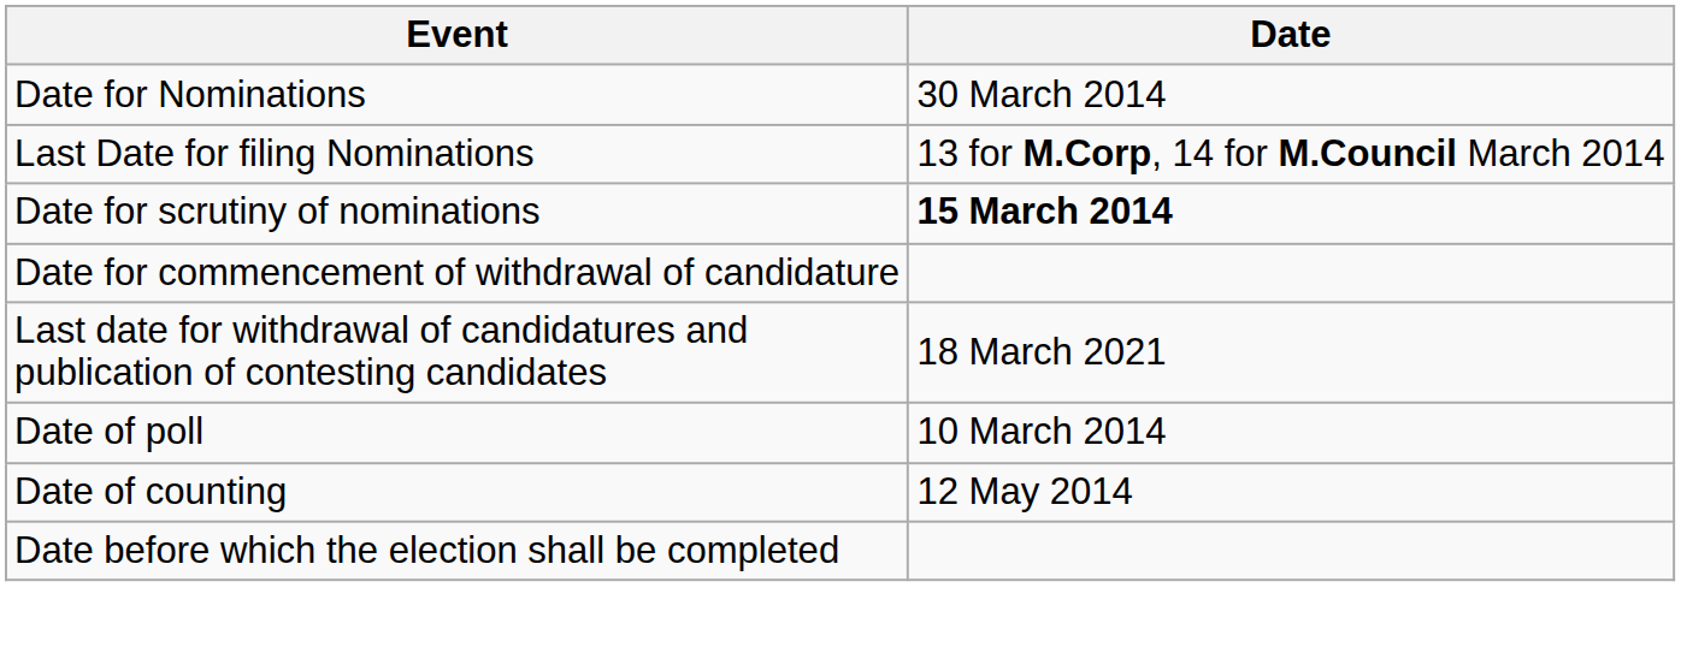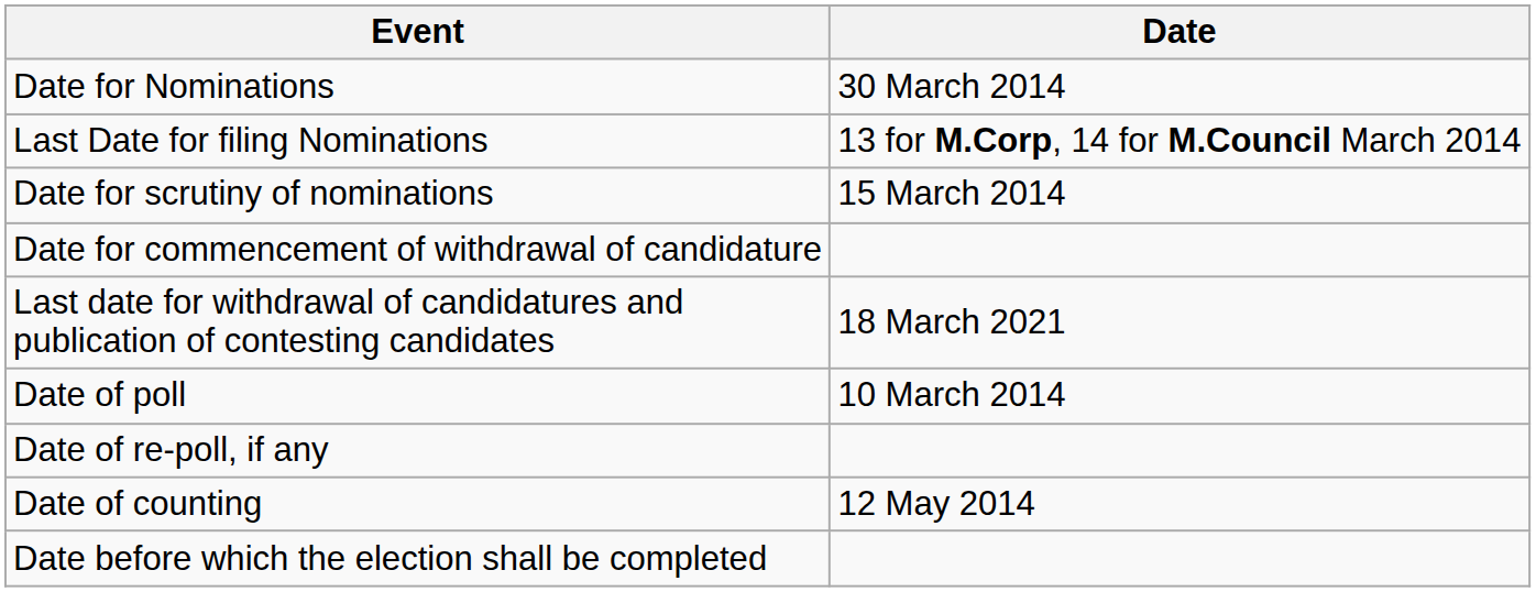 <table class="wikitable">
 <tr>
 <th><strong>Event</strong></th>
 <th><strong>Date</strong></th>
 </tr>
 <tr>
 <td>Date for Nominations</td>
 <td>30 March 2014</td>
 </tr>
 <tr>
 <td>Last Date for filing Nominations</td>
 <td>13 for <strong>M.Corp</strong>, 14 for <strong>M.Council</strong> March 2014</td>
 </tr>
 <tr>
 <td>Date for scrutiny of nominations</td>
-<td><strong>15 March 2014</strong></td>
+<td>15 March 2014</td>
 </tr>
 <tr>
 <td>Date for commencement of withdrawal of candidature</td>
 <td></td>
 </tr>
 <tr>
 <td>Last date for withdrawal of candidatures and<br>publication of contesting candidates</td>
 <td>18 March 2021</td>
 </tr>
 <tr>
 <td>Date of poll</td>
 <td>10 March 2014</td>
 </tr>
 <tr>
+<td>Date of re-poll, if any</td>
+<td></td>
+</tr>
+<tr>
 <td>Date of counting</td>
 <td>12 May 2014</td>
 </tr>
 <tr>
 <td>Date before which the election shall be completed</td>
 <td></td>
 </tr>
 </table>
